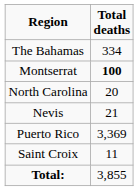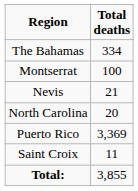 <table class="wikitable" style="float:right; margin:0 0 0.5em 1em; float:right;">
 <tr style="text-align:center;">
 <td><strong>Region</strong></td>
 <td><strong>Total<br>deaths</strong></td>
 </tr>
 <tr style="text-align:center;">
 <td>The Bahamas</td>
 <td>334</td>
 </tr>
 <tr style="text-align:center;">
 <td>Montserrat</td>
-<td><strong>100</strong></td>
+<td>100</td>
+</tr>
+<tr style="text-align:center;">
+<td>Nevis</td>
+<td>21</td>
 </tr>
 <tr style="text-align:center;">
 <td>North Carolina</td>
 <td>20</td>
-</tr>
-<tr style="text-align:center;">
-<td>Nevis</td>
-<td>21</td>
 </tr>
 <tr style="text-align:center;">
 <td>Puerto Rico</td>
 <td>3,369</td>
 </tr>
 <tr style="text-align:center;">
 <td>Saint Croix</td>
 <td>11</td>
 </tr>
 <tr style="text-align:center;">
 <td><strong>Total:</strong></td>
 <td>3,855</td>
 </tr>
 </table>
